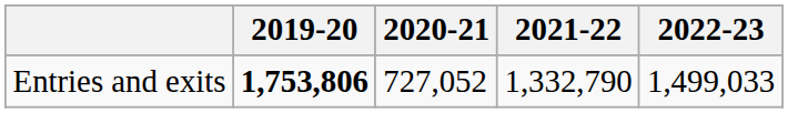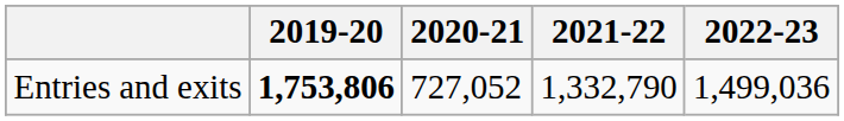 <table class="wikitable">
 <tr>
 <th></th>
 <th>2019-20</th>
 <th>2020-21</th>
 <th>2021-22</th>
 <th>2022-23</th>
 </tr>
 <tr>
 <td>Entries and exits</td>
 <td><strong>1,753,806</strong></td>
 <td>727,052</td>
 <td>1,332,790</td>
-<td>1,499,033</td>
+<td>1,499,036</td>
 </tr>
 </table>
